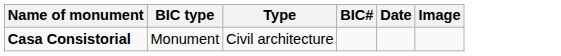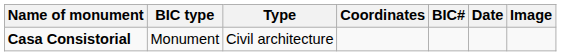 <table class="wikitable">
 <tr>
 <th>Name of monument</th>
 <th>BIC type</th>
 <th>Type</th>
+<th>Coordinates</th>
 <th>BIC#</th>
 <th>Date</th>
 <th>Image</th>
 </tr>
 <tr>
 <td><strong>Casa Consistorial</strong></td>
 <td>Monument</td>
 <td>Civil architecture</td>
 <td></td>
 <td></td>
 <td></td>
+<td></td>
 </tr>
 </table>
